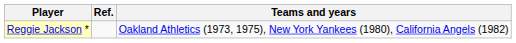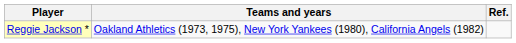 <table class="wikitable">
 <tr>
 <th>Player</th>
+<th>Teams and years</th>
 <th>Ref.</th>
-<th>Teams and years</th>
 </tr>
 <tr>
 <td style="background-color:#ffffbb"><a href='#'>Reggie Jackson</a> *</td>
+<td><a href='#'>Oakland Athletics</a> (1973, 1975), <a href='#'>New York Yankees</a> (1980), <a href='#'>California Angels</a> (1982)</td>
 <td></td>
-<td><a href='#'>Oakland Athletics</a> (1973, 1975), <a href='#'>New York Yankees</a> (1980), <a href='#'>California Angels</a> (1982)</td>
 </tr>
 </table>
